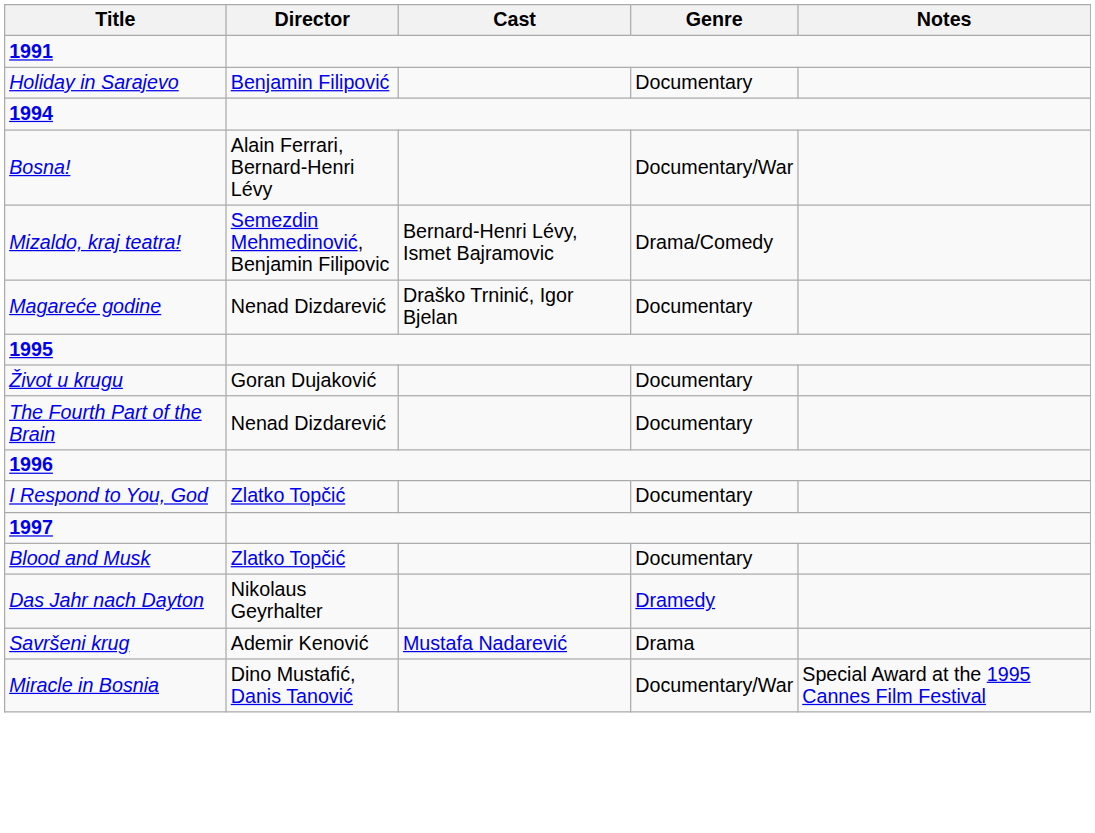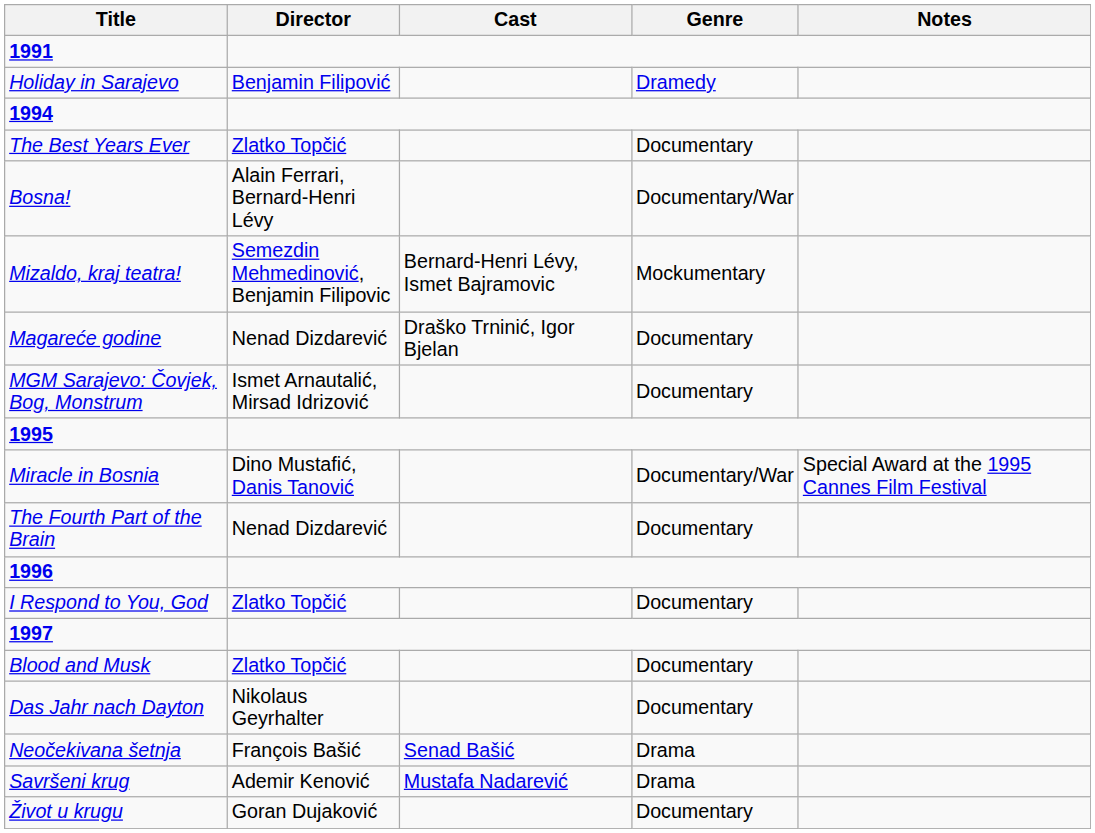 <table class="wikitable" width= "100%">
 <tr>
 <th width=21%>Title</th>
 <th width=16%>Director</th>
 <th width=22%>Cast</th>
 <th width=13%>Genre</th>
 <th width=28%>Notes</th>
 </tr>
 <tr>
 <td><strong><a href='#'>1991</a></strong></td>
 </tr>
 <tr>
 <td><em><a href='#'>Holiday in Sarajevo</a></em></td>
 <td><a href='#'>Benjamin Filipović</a></td>
 <td></td>
-<td>Documentary</td>
+<td><a href='#'>Dramedy</a></td>
 <td></td>
 </tr>
 <tr>
 <td><strong><a href='#'>1994</a></strong></td>
+</tr>
+<tr>
+<td><em><a href='#'>The Best Years Ever</a></em></td>
+<td><a href='#'>Zlatko Topčić</a></td>
+<td></td>
+<td>Documentary</td>
+<td></td>
 </tr>
 <tr>
 <td><em><a href='#'>Bosna!</a></em></td>
 <td>Alain Ferrari, Bernard-Henri Lévy</td>
 <td></td>
 <td>Documentary/War</td>
 <td></td>
 </tr>
 <tr>
 <td><em><a href='#'>Mizaldo, kraj teatra!</a></em></td>
 <td><a href='#'>Semezdin Mehmedinović</a>, Benjamin Filipovic</td>
 <td>Bernard-Henri Lévy, Ismet Bajramovic</td>
-<td>Drama/Comedy</td>
+<td>Mockumentary</td>
 <td></td>
 </tr>
 <tr>
 <td><em><a href='#'>Magareće godine</a> </em></td>
 <td>Nenad Dizdarević</td>
 <td>Draško Trninić, Igor Bjelan</td>
 <td>Documentary</td>
 <td></td>
 </tr>
 <tr>
+<td><em><a href='#'>MGM Sarajevo: Čovjek, Bog, Monstrum</a> </em></td>
+<td>Ismet Arnautalić, Mirsad Idrizović</td>
+<td></td>
+<td>Documentary</td>
+<td></td>
+</tr>
+<tr>
 <td><strong><a href='#'>1995</a></strong></td>
 </tr>
 <tr>
-<td><em><a href='#'>Život u krugu</a></em></td>
-<td>Goran Dujaković</td>
+<td><em><a href='#'>Miracle in Bosnia</a></em></td>
+<td>Dino Mustafić, <a href='#'>Danis Tanović</a></td>
 <td></td>
-<td>Documentary</td>
-<td></td>
+<td>Documentary/War</td>
+<td>Special Award at the <a href='#'>1995 Cannes Film Festival</a></td>
 </tr>
 <tr>
 <td><em><a href='#'>The Fourth Part of the Brain</a></em></td>
 <td>Nenad Dizdarević</td>
 <td></td>
 <td>Documentary</td>
 <td></td>
 </tr>
 <tr>
 <td><strong><a href='#'>1996</a></strong></td>
 </tr>
 <tr>
 <td><em><a href='#'>I Respond to You, God</a></em></td>
 <td><a href='#'>Zlatko Topčić</a></td>
 <td></td>
 <td>Documentary</td>
 <td></td>
 </tr>
 <tr>
 <td><strong><a href='#'>1997</a></strong></td>
 </tr>
 <tr>
 <td><em><a href='#'>Blood and Musk</a></em></td>
 <td><a href='#'>Zlatko Topčić</a></td>
 <td></td>
 <td>Documentary</td>
 <td></td>
 </tr>
 <tr>
 <td><em><a href='#'>Das Jahr nach Dayton</a></em></td>
 <td>Nikolaus Geyrhalter</td>
 <td></td>
-<td><a href='#'>Dramedy</a></td>
+<td>Documentary</td>
+<td></td>
+</tr>
+<tr>
+<td><em><a href='#'>Neočekivana šetnja</a></em></td>
+<td>François Bašić</td>
+<td><a href='#'>Senad Bašić</a></td>
+<td>Drama</td>
 <td></td>
 </tr>
 <tr>
 <td><em><a href='#'>Savršeni krug</a></em></td>
 <td>Ademir Kenović</td>
 <td><a href='#'>Mustafa Nadarević</a></td>
 <td>Drama</td>
 <td></td>
 </tr>
 <tr>
-<td><em><a href='#'>Miracle in Bosnia</a></em></td>
-<td>Dino Mustafić, <a href='#'>Danis Tanović</a></td>
+<td><em><a href='#'>Život u krugu</a></em></td>
+<td>Goran Dujaković</td>
 <td></td>
-<td>Documentary/War</td>
-<td>Special Award at the <a href='#'>1995 Cannes Film Festival</a></td>
+<td>Documentary</td>
+<td></td>
 </tr>
 </table>
